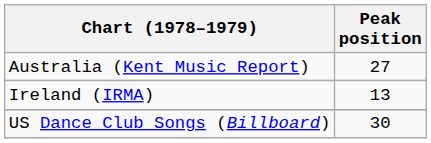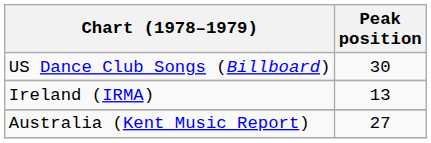 <table class="wikitable sortable">
 <tr>
 <th>Chart (1978–1979)</th>
 <th>Peak<br>position</th>
 </tr>
 <tr>
-<td>Australia (<a href='#'>Kent Music Report</a>)</td>
-<td align="center">27</td>
+<td>US <a href='#'>Dance Club Songs</a> (<a href='#'><em>Billboard</em></a>)</td>
+<td align="center">30</td>
 </tr>
 <tr>
 </tr>
 <tr>
 <td>Ireland (<a href='#'>IRMA</a>)</td>
 <td style="text-align:center;">13</td>
 </tr>
 <tr>
 </tr>
 <tr>
 </tr>
 <tr>
 </tr>
 <tr>
 </tr>
 <tr>
 </tr>
 <tr>
-<td>US <a href='#'>Dance Club Songs</a> (<a href='#'><em>Billboard</em></a>)</td>
-<td align="center">30</td>
+<td>Australia (<a href='#'>Kent Music Report</a>)</td>
+<td align="center">27</td>
 </tr>
 <tr>
 </tr>
 </table>
